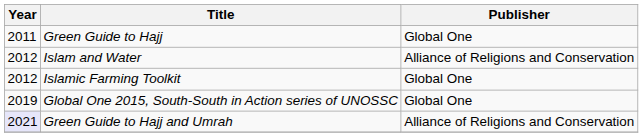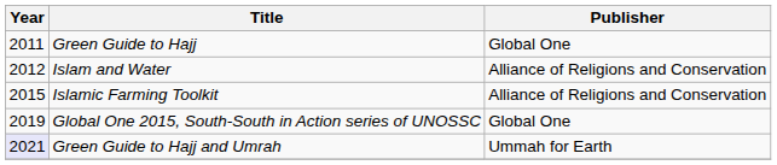 <table class="wikitable sortable">
 <tr>
 <th>Year</th>
 <th>Title</th>
 <th>Publisher</th>
 </tr>
 <tr>
 <td rowspan="1">2011</td>
 <td><em>Green Guide to Hajj</em></td>
 <td>Global One</td>
 </tr>
 <tr>
 <td rowspan="1">2012</td>
 <td><em>Islam and Water</em></td>
 <td>Alliance of Religions and Conservation</td>
 </tr>
 <tr>
-<td rowspan="1">2012</td>
+<td rowspan="1">2015</td>
 <td><em>Islamic Farming Toolkit</em></td>
-<td>Global One</td>
+<td>Alliance of Religions and Conservation</td>
 </tr>
 <tr>
 <td rowspan="1">2019</td>
 <td><em>Global One 2015, South-South in Action series of UNOSSC</em></td>
 <td>Global One</td>
 </tr>
 <tr>
 <td rowspan="1" style="background: lavender;">2021</td>
 <td><em>Green Guide to Hajj and Umrah</em></td>
-<td>Alliance of Religions and Conservation</td>
+<td>Ummah for Earth</td>
 </tr>
 <tr>
 </tr>
 </table>
